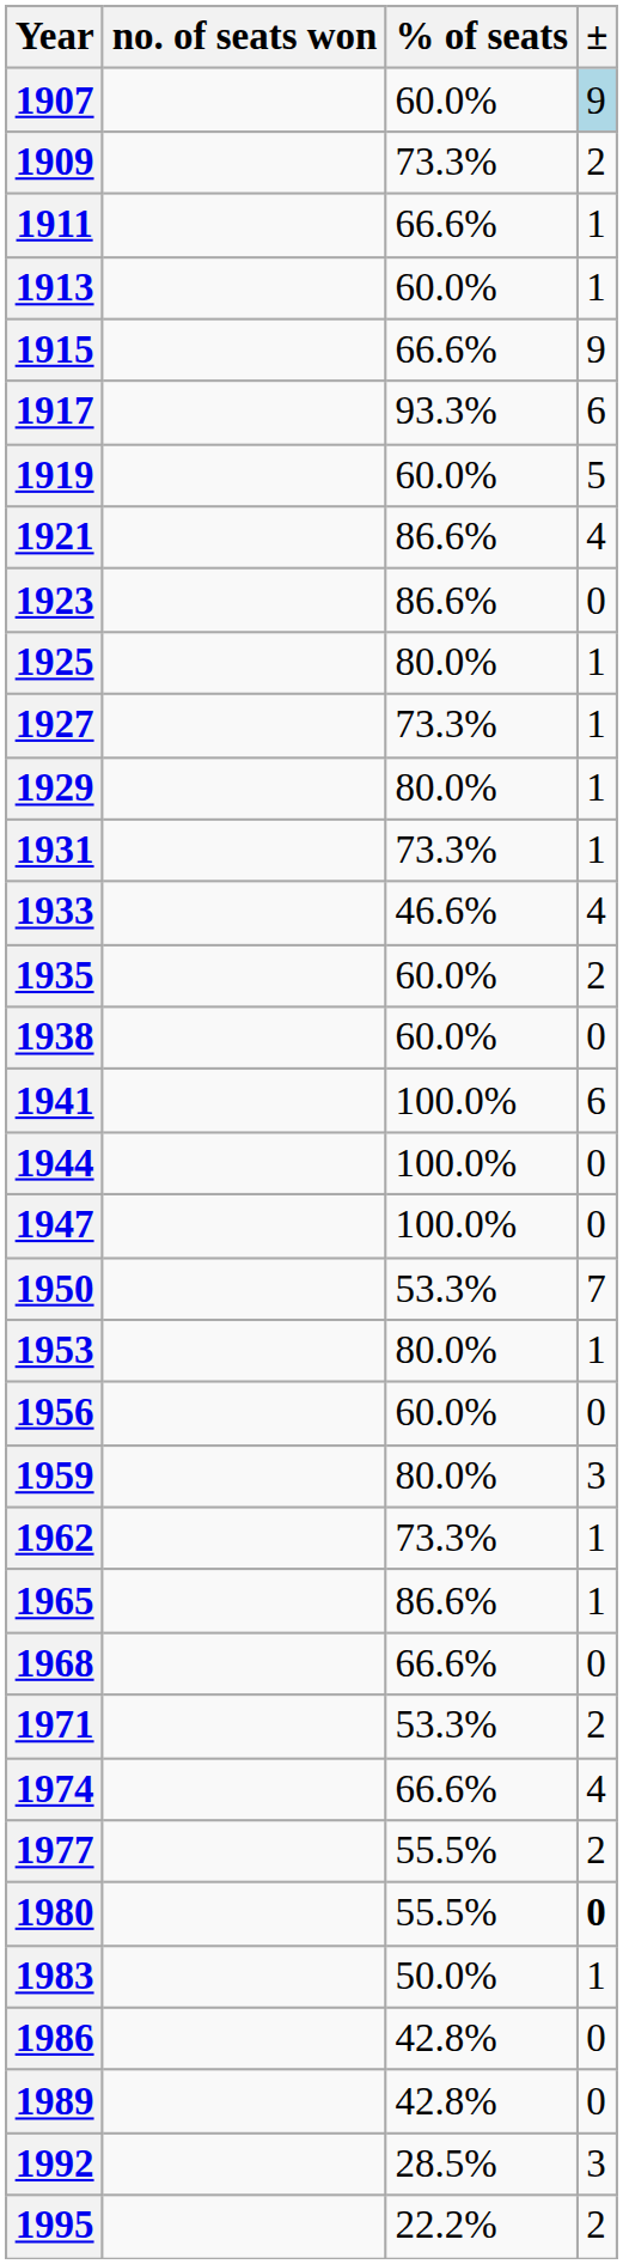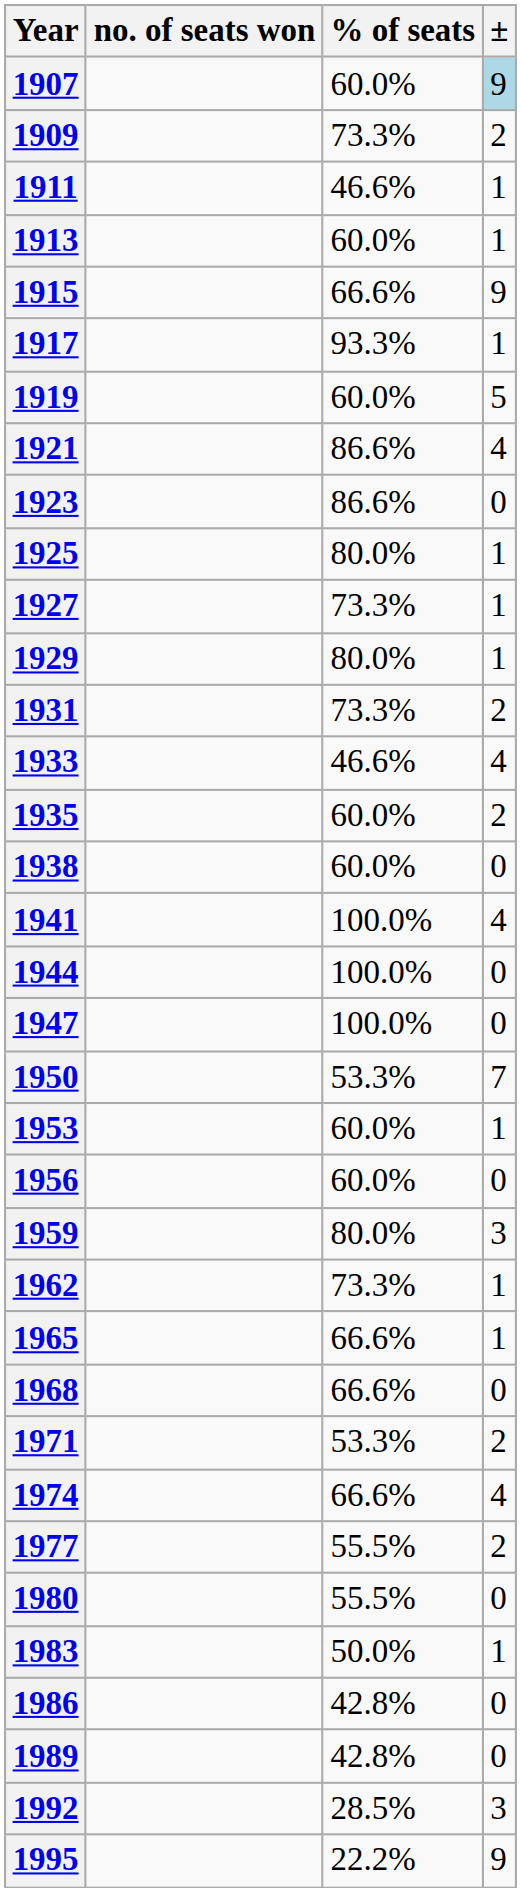 <table class="wikitable">
 <tr>
 <th>Year</th>
 <th>no. of seats won</th>
 <th>% of seats</th>
 <th>±</th>
 </tr>
 <tr>
 <th><a href='#'>1907</a></th>
 <td></td>
 <td>60.0%</td>
 <td style="background: lightblue;"> 9</td>
 </tr>
 <tr>
 <th><a href='#'>1909</a></th>
 <td></td>
 <td>73.3%</td>
 <td> 2</td>
 </tr>
 <tr>
 <th><a href='#'>1911</a></th>
 <td></td>
-<td>66.6%</td>
+<td>46.6%</td>
 <td> 1</td>
 </tr>
 <tr>
 <th><a href='#'>1913</a></th>
 <td></td>
 <td>60.0%</td>
 <td> 1</td>
 </tr>
 <tr>
 <th><a href='#'>1915</a></th>
 <td></td>
 <td>66.6%</td>
 <td> 9</td>
 </tr>
 <tr>
 <th><a href='#'>1917</a></th>
 <td></td>
 <td>93.3%</td>
-<td> 6</td>
+<td> 1</td>
 </tr>
 <tr>
 <th><a href='#'>1919</a></th>
 <td></td>
 <td>60.0%</td>
 <td> 5</td>
 </tr>
 <tr>
 <th><a href='#'>1921</a></th>
 <td></td>
 <td>86.6%</td>
 <td> 4</td>
 </tr>
 <tr>
 <th><a href='#'>1923</a></th>
 <td></td>
 <td>86.6%</td>
 <td> 0</td>
 </tr>
 <tr>
 <th><a href='#'>1925</a></th>
 <td></td>
 <td>80.0%</td>
 <td> 1</td>
 </tr>
 <tr>
 <th><a href='#'>1927</a></th>
 <td></td>
 <td>73.3%</td>
 <td> 1</td>
 </tr>
 <tr>
 <th><a href='#'>1929</a></th>
 <td></td>
 <td>80.0%</td>
 <td> 1</td>
 </tr>
 <tr>
 <th><a href='#'>1931</a></th>
 <td></td>
 <td>73.3%</td>
-<td> 1</td>
+<td> 2</td>
 </tr>
 <tr>
 <th><a href='#'>1933</a></th>
 <td></td>
 <td>46.6%</td>
 <td> 4</td>
 </tr>
 <tr>
 <th><a href='#'>1935</a></th>
 <td></td>
 <td>60.0%</td>
 <td> 2</td>
 </tr>
 <tr>
 <th><a href='#'>1938</a></th>
 <td></td>
 <td>60.0%</td>
 <td> 0</td>
 </tr>
 <tr>
 <th><a href='#'>1941</a></th>
 <td></td>
 <td>100.0%</td>
-<td> 6</td>
+<td> 4</td>
 </tr>
 <tr>
 <th><a href='#'>1944</a></th>
 <td></td>
 <td>100.0%</td>
 <td> 0</td>
 </tr>
 <tr>
 <th><a href='#'>1947</a></th>
 <td></td>
 <td>100.0%</td>
 <td> 0</td>
 </tr>
 <tr>
 <th><a href='#'>1950</a></th>
 <td></td>
 <td>53.3%</td>
 <td> 7</td>
 </tr>
 <tr>
 <th><a href='#'>1953</a></th>
 <td></td>
-<td>80.0%</td>
+<td>60.0%</td>
 <td> 1</td>
 </tr>
 <tr>
 <th><a href='#'>1956</a></th>
 <td></td>
 <td>60.0%</td>
 <td> 0</td>
 </tr>
 <tr>
 <th><a href='#'>1959</a></th>
 <td></td>
 <td>80.0%</td>
 <td> 3</td>
 </tr>
 <tr>
 <th><a href='#'>1962</a></th>
 <td></td>
 <td>73.3%</td>
 <td> 1</td>
 </tr>
 <tr>
 <th><a href='#'>1965</a></th>
 <td></td>
-<td>86.6%</td>
+<td>66.6%</td>
 <td> 1</td>
 </tr>
 <tr>
 <th><a href='#'>1968</a></th>
 <td></td>
 <td>66.6%</td>
 <td> 0</td>
 </tr>
 <tr>
 <th><a href='#'>1971</a></th>
 <td></td>
 <td>53.3%</td>
 <td> 2</td>
 </tr>
 <tr>
 <th><a href='#'>1974</a></th>
 <td></td>
 <td>66.6%</td>
 <td> 4</td>
 </tr>
 <tr>
 <th><a href='#'>1977</a></th>
 <td></td>
 <td>55.5%</td>
 <td> 2</td>
 </tr>
 <tr>
 <th><a href='#'>1980</a></th>
 <td></td>
 <td>55.5%</td>
-<td><strong> 0</strong></td>
+<td> 0</td>
 </tr>
 <tr>
 <th><a href='#'>1983</a></th>
 <td></td>
 <td>50.0%</td>
 <td> 1</td>
 </tr>
 <tr>
 <th><a href='#'>1986</a></th>
 <td></td>
 <td>42.8%</td>
 <td> 0</td>
 </tr>
 <tr>
 <th><a href='#'>1989</a></th>
 <td></td>
 <td>42.8%</td>
 <td> 0</td>
 </tr>
 <tr>
 <th><a href='#'>1992</a></th>
 <td></td>
 <td>28.5%</td>
 <td> 3</td>
 </tr>
 <tr>
 <th><a href='#'>1995</a></th>
 <td></td>
 <td>22.2%</td>
-<td> 2</td>
+<td> 9</td>
 </tr>
 <tr>
 </tr>
 </table>
